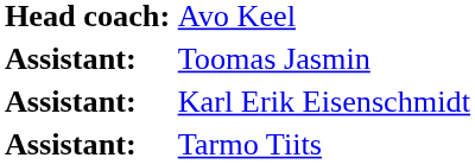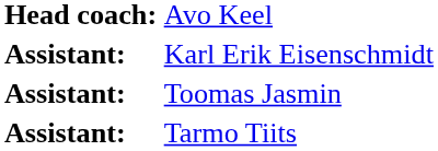 <table>
 <tr>
 <td><strong>Head coach:</strong></td>
 <td>  <a href='#'>Avo Keel</a></td>
 </tr>
 <tr>
 <td><strong>Assistant:</strong></td>
-<td> <a href='#'>Toomas Jasmin</a></td>
+<td> <a href='#'>Karl Erik Eisenschmidt</a></td>
 </tr>
 <tr>
 <td><strong>Assistant:</strong></td>
-<td> <a href='#'>Karl Erik Eisenschmidt</a></td>
+<td> <a href='#'>Toomas Jasmin</a></td>
 </tr>
 <tr>
 <td><strong>Assistant:</strong></td>
 <td> <a href='#'>Tarmo Tiits</a></td>
 </tr>
 </table>
